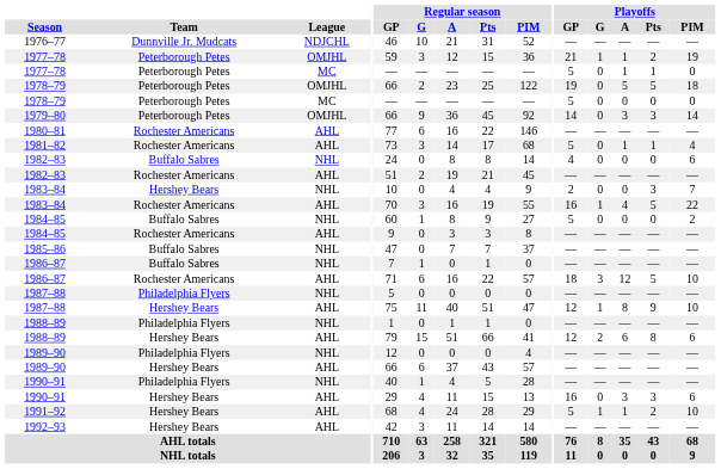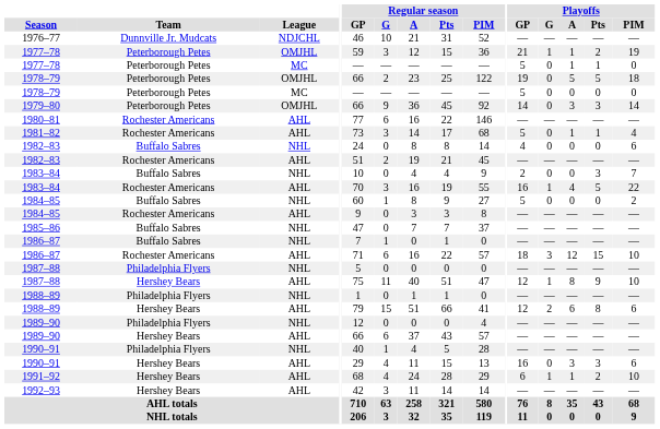 <table border="0" cellpadding="1" cellspacing="0" style="text-align:center; width:60em">
 <tr bgcolor="#e0e0e0">
 <th colspan="3" bgcolor="#ffffff"></th>
 <th rowspan="99" bgcolor="#ffffff"></th>
 <th colspan="5"><a href='#'>Regular season</a></th>
 <th rowspan="99" bgcolor="#ffffff"></th>
 <th colspan="5"><a href='#'>Playoffs</a></th>
 </tr>
 <tr bgcolor="#e0e0e0">
 <th><a href='#'>Season</a></th>
 <th>Team</th>
 <th>League</th>
 <th>GP</th>
 <th><a href='#'>G</a></th>
 <th><a href='#'>A</a></th>
 <th><a href='#'>Pts</a></th>
 <th><a href='#'>PIM</a></th>
 <th>GP</th>
 <th>G</th>
 <th>A</th>
 <th>Pts</th>
 <th>PIM</th>
 </tr>
 <tr>
 <td>1976–77</td>
 <td><a href='#'>Dunnville Jr. Mudcats</a></td>
 <td><a href='#'>NDJCHL</a></td>
 <td>46</td>
 <td>10</td>
 <td>21</td>
 <td>31</td>
 <td>52</td>
 <td>—</td>
 <td>—</td>
 <td>—</td>
 <td>—</td>
 <td>—</td>
 </tr>
 <tr bgcolor="#f0f0f0">
 <td><a href='#'>1977–78</a></td>
 <td><a href='#'>Peterborough Petes</a></td>
 <td><a href='#'>OMJHL</a></td>
 <td>59</td>
 <td>3</td>
 <td>12</td>
 <td>15</td>
 <td>36</td>
 <td>21</td>
 <td>1</td>
 <td>1</td>
 <td>2</td>
 <td>19</td>
 </tr>
 <tr>
 <td><a href='#'>1977–78</a></td>
 <td>Peterborough Petes</td>
 <td><a href='#'>MC</a></td>
 <td>—</td>
 <td>—</td>
 <td>—</td>
 <td>—</td>
 <td>—</td>
 <td>5</td>
 <td>0</td>
 <td>1</td>
 <td>1</td>
 <td>0</td>
 </tr>
 <tr bgcolor="#f0f0f0">
 <td><a href='#'>1978–79</a></td>
 <td>Peterborough Petes</td>
 <td>OMJHL</td>
 <td>66</td>
 <td>2</td>
 <td>23</td>
 <td>25</td>
 <td>122</td>
 <td>19</td>
 <td>0</td>
 <td>5</td>
 <td>5</td>
 <td>18</td>
 </tr>
 <tr>
 <td><a href='#'>1978–79</a></td>
 <td>Peterborough Petes</td>
 <td>MC</td>
 <td>—</td>
 <td>—</td>
 <td>—</td>
 <td>—</td>
 <td>—</td>
 <td>5</td>
 <td>0</td>
 <td>0</td>
 <td>0</td>
 <td>0</td>
 </tr>
 <tr bgcolor="#f0f0f0">
 <td><a href='#'>1979–80</a></td>
 <td>Peterborough Petes</td>
 <td>OMJHL</td>
 <td>66</td>
 <td>9</td>
 <td>36</td>
 <td>45</td>
 <td>92</td>
 <td>14</td>
 <td>0</td>
 <td>3</td>
 <td>3</td>
 <td>14</td>
 </tr>
 <tr>
 <td><a href='#'>1980–81</a></td>
 <td><a href='#'>Rochester Americans</a></td>
 <td><a href='#'>AHL</a></td>
 <td>77</td>
 <td>6</td>
 <td>16</td>
 <td>22</td>
 <td>146</td>
 <td>—</td>
 <td>—</td>
 <td>—</td>
 <td>—</td>
 <td>—</td>
 </tr>
 <tr bgcolor="#f0f0f0">
 <td><a href='#'>1981–82</a></td>
 <td>Rochester Americans</td>
 <td>AHL</td>
 <td>73</td>
 <td>3</td>
 <td>14</td>
 <td>17</td>
 <td>68</td>
 <td>5</td>
 <td>0</td>
 <td>1</td>
 <td>1</td>
 <td>4</td>
 </tr>
 <tr>
 <td><a href='#'>1982–83</a></td>
 <td><a href='#'>Buffalo Sabres</a></td>
 <td><a href='#'>NHL</a></td>
 <td>24</td>
 <td>0</td>
 <td>8</td>
 <td>8</td>
 <td>14</td>
 <td>4</td>
 <td>0</td>
 <td>0</td>
 <td>0</td>
 <td>6</td>
 </tr>
 <tr bgcolor="#f0f0f0">
 <td><a href='#'>1982–83</a></td>
 <td>Rochester Americans</td>
 <td>AHL</td>
 <td>51</td>
 <td>2</td>
 <td>19</td>
 <td>21</td>
 <td>45</td>
 <td>—</td>
 <td>—</td>
 <td>—</td>
 <td>—</td>
 <td>—</td>
 </tr>
 <tr>
 <td><a href='#'>1983–84</a></td>
-<td><a href='#'>Hershey Bears</a></td>
+<td>Buffalo Sabres</td>
 <td>NHL</td>
 <td>10</td>
 <td>0</td>
 <td>4</td>
 <td>4</td>
 <td>9</td>
 <td>2</td>
 <td>0</td>
 <td>0</td>
 <td>3</td>
 <td>7</td>
 </tr>
 <tr bgcolor="#f0f0f0">
 <td><a href='#'>1983–84</a></td>
 <td>Rochester Americans</td>
 <td>AHL</td>
 <td>70</td>
 <td>3</td>
 <td>16</td>
 <td>19</td>
 <td>55</td>
 <td>16</td>
 <td>1</td>
 <td>4</td>
 <td>5</td>
 <td>22</td>
 </tr>
 <tr>
 <td><a href='#'>1984–85</a></td>
 <td>Buffalo Sabres</td>
 <td>NHL</td>
 <td>60</td>
 <td>1</td>
 <td>8</td>
 <td>9</td>
 <td>27</td>
 <td>5</td>
 <td>0</td>
 <td>0</td>
 <td>0</td>
 <td>2</td>
 </tr>
 <tr bgcolor="#f0f0f0">
 <td><a href='#'>1984–85</a></td>
 <td>Rochester Americans</td>
 <td>AHL</td>
 <td>9</td>
 <td>0</td>
 <td>3</td>
 <td>3</td>
 <td>8</td>
 <td>—</td>
 <td>—</td>
 <td>—</td>
 <td>—</td>
 <td>—</td>
 </tr>
 <tr>
 <td><a href='#'>1985–86</a></td>
 <td>Buffalo Sabres</td>
 <td>NHL</td>
 <td>47</td>
 <td>0</td>
 <td>7</td>
 <td>7</td>
 <td>37</td>
 <td>—</td>
 <td>—</td>
 <td>—</td>
 <td>—</td>
 <td>—</td>
 </tr>
 <tr bgcolor="#f0f0f0">
 <td><a href='#'>1986–87</a></td>
 <td>Buffalo Sabres</td>
 <td>NHL</td>
 <td>7</td>
 <td>1</td>
 <td>0</td>
 <td>1</td>
 <td>0</td>
 <td>—</td>
 <td>—</td>
 <td>—</td>
 <td>—</td>
 <td>—</td>
 </tr>
 <tr>
 <td><a href='#'>1986–87</a></td>
 <td>Rochester Americans</td>
 <td>AHL</td>
 <td>71</td>
 <td>6</td>
 <td>16</td>
 <td>22</td>
 <td>57</td>
 <td>18</td>
 <td>3</td>
 <td>12</td>
-<td>5</td>
+<td>15</td>
 <td>10</td>
 </tr>
 <tr bgcolor="#f0f0f0">
 <td><a href='#'>1987–88</a></td>
 <td><a href='#'>Philadelphia Flyers</a></td>
 <td>NHL</td>
 <td>5</td>
 <td>0</td>
 <td>0</td>
 <td>0</td>
 <td>0</td>
 <td>—</td>
 <td>—</td>
 <td>—</td>
 <td>—</td>
 <td>—</td>
 </tr>
 <tr>
 <td><a href='#'>1987–88</a></td>
 <td><a href='#'>Hershey Bears</a></td>
 <td>AHL</td>
 <td>75</td>
 <td>11</td>
 <td>40</td>
 <td>51</td>
 <td>47</td>
 <td>12</td>
 <td>1</td>
 <td>8</td>
 <td>9</td>
 <td>10</td>
 </tr>
 <tr bgcolor="#f0f0f0">
 <td><a href='#'>1988–89</a></td>
 <td>Philadelphia Flyers</td>
 <td>NHL</td>
 <td>1</td>
 <td>0</td>
 <td>1</td>
 <td>1</td>
 <td>0</td>
 <td>—</td>
 <td>—</td>
 <td>—</td>
 <td>—</td>
 <td>—</td>
 </tr>
 <tr>
 <td><a href='#'>1988–89</a></td>
 <td>Hershey Bears</td>
 <td>AHL</td>
 <td>79</td>
 <td>15</td>
 <td>51</td>
 <td>66</td>
 <td>41</td>
 <td>12</td>
 <td>2</td>
 <td>6</td>
 <td>8</td>
 <td>6</td>
 </tr>
 <tr bgcolor="#f0f0f0">
 <td><a href='#'>1989–90</a></td>
 <td>Philadelphia Flyers</td>
 <td>NHL</td>
 <td>12</td>
 <td>0</td>
 <td>0</td>
 <td>0</td>
 <td>4</td>
 <td>—</td>
 <td>—</td>
 <td>—</td>
 <td>—</td>
 <td>—</td>
 </tr>
 <tr>
 <td><a href='#'>1989–90</a></td>
 <td>Hershey Bears</td>
 <td>AHL</td>
 <td>66</td>
 <td>6</td>
 <td>37</td>
 <td>43</td>
 <td>57</td>
 <td>—</td>
 <td>—</td>
 <td>—</td>
 <td>—</td>
 <td>—</td>
 </tr>
 <tr bgcolor="#f0f0f0">
 <td><a href='#'>1990–91</a></td>
 <td>Philadelphia Flyers</td>
 <td>NHL</td>
 <td>40</td>
 <td>1</td>
 <td>4</td>
 <td>5</td>
 <td>28</td>
 <td>—</td>
 <td>—</td>
 <td>—</td>
 <td>—</td>
 <td>—</td>
 </tr>
 <tr>
 <td><a href='#'>1990–91</a></td>
 <td>Hershey Bears</td>
 <td>AHL</td>
 <td>29</td>
 <td>4</td>
 <td>11</td>
 <td>15</td>
 <td>13</td>
 <td>16</td>
 <td>0</td>
 <td>3</td>
 <td>3</td>
 <td>6</td>
 </tr>
 <tr bgcolor="#f0f0f0">
 <td><a href='#'>1991–92</a></td>
 <td>Hershey Bears</td>
 <td>AHL</td>
 <td>68</td>
 <td>4</td>
 <td>24</td>
 <td>28</td>
 <td>29</td>
-<td>5</td>
+<td>6</td>
 <td>1</td>
 <td>1</td>
 <td>2</td>
 <td>10</td>
 </tr>
 <tr>
 <td><a href='#'>1992–93</a></td>
 <td>Hershey Bears</td>
 <td>AHL</td>
 <td>42</td>
 <td>3</td>
 <td>11</td>
 <td>14</td>
 <td>14</td>
 <td>—</td>
 <td>—</td>
 <td>—</td>
 <td>—</td>
 <td>—</td>
 </tr>
 <tr style="background:#e0e0e0;">
 <th colspan="3">AHL totals</th>
 <th>710</th>
 <th>63</th>
 <th>258</th>
 <th>321</th>
 <th>580</th>
 <th>76</th>
 <th>8</th>
 <th>35</th>
 <th>43</th>
 <th>68</th>
 </tr>
 <tr style="background:#e0e0e0;">
 <th colspan="3">NHL totals</th>
 <th>206</th>
 <th>3</th>
 <th>32</th>
 <th>35</th>
 <th>119</th>
 <th>11</th>
 <th>0</th>
 <th>0</th>
 <th>0</th>
 <th>9</th>
 </tr>
 </table>
